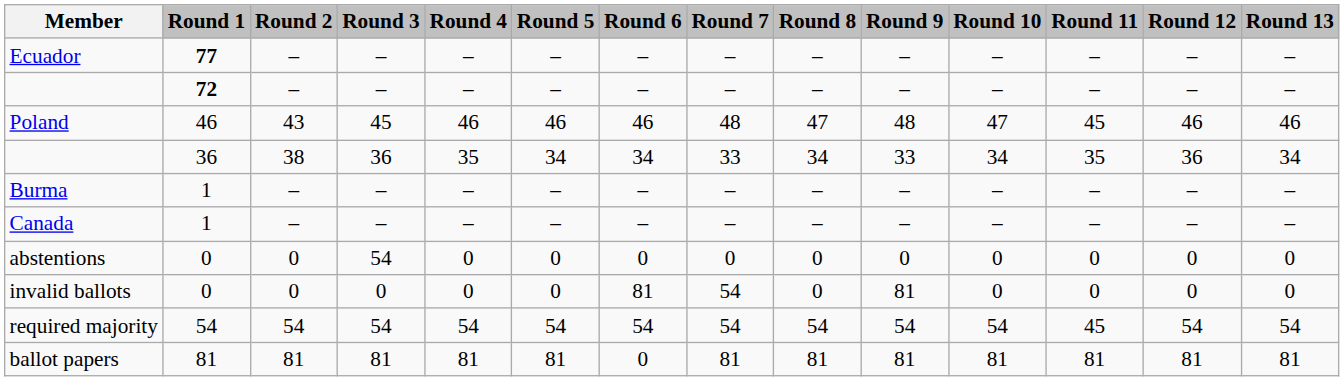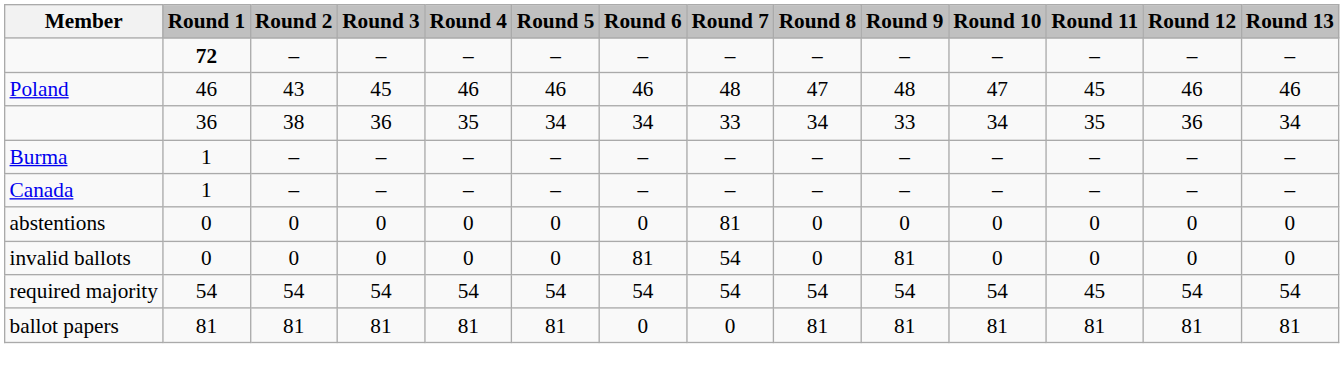 <table class="wikitable collapsible">
 <tr>
 <th>Member</th>
 <td style="background:silver;"><strong>Round 1</strong></td>
 <td style="background:silver;"><strong>Round 2</strong></td>
 <td style="background:silver;"><strong>Round 3</strong></td>
 <td style="background:silver;"><strong>Round 4</strong></td>
 <td style="background:silver;"><strong>Round 5</strong></td>
 <td style="background:silver;"><strong>Round 6</strong></td>
 <td style="background:silver;"><strong>Round 7</strong></td>
 <td style="background:silver;"><strong>Round 8</strong></td>
 <td style="background:silver;"><strong>Round 9</strong></td>
 <td style="background:silver;"><strong>Round 10</strong></td>
 <td style="background:silver;"><strong>Round 11</strong></td>
 <td style="background:silver;"><strong>Round 12</strong></td>
 <td style="background:silver;"><strong>Round 13</strong></td>
-</tr>
-<tr>
-<td> <a href='#'>Ecuador</a></td>
-<td style="text-align:center;"><strong>77</strong></td>
-<td style="text-align:center;">–</td>
-<td style="text-align:center;">–</td>
-<td style="text-align:center;">–</td>
-<td style="text-align:center;">–</td>
-<td style="text-align:center;">–</td>
-<td style="text-align:center;">–</td>
-<td style="text-align:center;">–</td>
-<td style="text-align:center;">–</td>
-<td style="text-align:center;">–</td>
-<td style="text-align:center;">–</td>
-<td style="text-align:center;">–</td>
-<td style="text-align:center;">–</td>
 </tr>
 <tr>
 <td></td>
 <td style="text-align:center;"><strong>72</strong></td>
 <td style="text-align:center;">–</td>
 <td style="text-align:center;">–</td>
 <td style="text-align:center;">–</td>
 <td style="text-align:center;">–</td>
 <td style="text-align:center;">–</td>
 <td style="text-align:center;">–</td>
 <td style="text-align:center;">–</td>
 <td style="text-align:center;">–</td>
 <td style="text-align:center;">–</td>
 <td style="text-align:center;">–</td>
 <td style="text-align:center;">–</td>
 <td style="text-align:center;">–</td>
 </tr>
 <tr>
 <td> <a href='#'>Poland</a></td>
 <td style="text-align:center;">46</td>
 <td style="text-align:center;">43</td>
 <td style="text-align:center;">45</td>
 <td style="text-align:center;">46</td>
 <td style="text-align:center;">46</td>
 <td style="text-align:center;">46</td>
 <td style="text-align:center;">48</td>
 <td style="text-align:center;">47</td>
 <td style="text-align:center;">48</td>
 <td style="text-align:center;">47</td>
 <td style="text-align:center;">45</td>
 <td style="text-align:center;">46</td>
 <td style="text-align:center;">46</td>
 </tr>
 <tr>
 <td></td>
 <td style="text-align:center;">36</td>
 <td style="text-align:center;">38</td>
 <td style="text-align:center;">36</td>
 <td style="text-align:center;">35</td>
 <td style="text-align:center;">34</td>
 <td style="text-align:center;">34</td>
 <td style="text-align:center;">33</td>
 <td style="text-align:center;">34</td>
 <td style="text-align:center;">33</td>
 <td style="text-align:center;">34</td>
 <td style="text-align:center;">35</td>
 <td style="text-align:center;">36</td>
 <td style="text-align:center;">34</td>
 </tr>
 <tr>
 <td> <a href='#'>Burma</a></td>
 <td style="text-align:center;">1</td>
 <td style="text-align:center;">–</td>
 <td style="text-align:center;">–</td>
 <td style="text-align:center;">–</td>
 <td style="text-align:center;">–</td>
 <td style="text-align:center;">–</td>
 <td style="text-align:center;">–</td>
 <td style="text-align:center;">–</td>
 <td style="text-align:center;">–</td>
 <td style="text-align:center;">–</td>
 <td style="text-align:center;">–</td>
 <td style="text-align:center;">–</td>
 <td style="text-align:center;">–</td>
 </tr>
 <tr>
 <td> <a href='#'>Canada</a></td>
 <td style="text-align:center;">1</td>
 <td style="text-align:center;">–</td>
 <td style="text-align:center;">–</td>
 <td style="text-align:center;">–</td>
 <td style="text-align:center;">–</td>
 <td style="text-align:center;">–</td>
 <td style="text-align:center;">–</td>
 <td style="text-align:center;">–</td>
 <td style="text-align:center;">–</td>
 <td style="text-align:center;">–</td>
 <td style="text-align:center;">–</td>
 <td style="text-align:center;">–</td>
 <td style="text-align:center;">–</td>
 </tr>
 <tr>
 <td>abstentions</td>
 <td style="text-align:center;">0</td>
 <td style="text-align:center;">0</td>
-<td style="text-align:center;">54</td>
 <td style="text-align:center;">0</td>
 <td style="text-align:center;">0</td>
 <td style="text-align:center;">0</td>
 <td style="text-align:center;">0</td>
+<td style="text-align:center;">81</td>
 <td style="text-align:center;">0</td>
 <td style="text-align:center;">0</td>
 <td style="text-align:center;">0</td>
 <td style="text-align:center;">0</td>
 <td style="text-align:center;">0</td>
 <td style="text-align:center;">0</td>
 </tr>
 <tr>
 <td>invalid ballots</td>
 <td style="text-align:center;">0</td>
 <td style="text-align:center;">0</td>
 <td style="text-align:center;">0</td>
 <td style="text-align:center;">0</td>
 <td style="text-align:center;">0</td>
 <td style="text-align:center;">81</td>
 <td style="text-align:center;">54</td>
 <td style="text-align:center;">0</td>
 <td style="text-align:center;">81</td>
 <td style="text-align:center;">0</td>
 <td style="text-align:center;">0</td>
 <td style="text-align:center;">0</td>
 <td style="text-align:center;">0</td>
 </tr>
 <tr>
 <td>required majority</td>
 <td style="text-align:center;">54</td>
 <td style="text-align:center;">54</td>
 <td style="text-align:center;">54</td>
 <td style="text-align:center;">54</td>
 <td style="text-align:center;">54</td>
 <td style="text-align:center;">54</td>
 <td style="text-align:center;">54</td>
 <td style="text-align:center;">54</td>
 <td style="text-align:center;">54</td>
 <td style="text-align:center;">54</td>
 <td style="text-align:center;">45</td>
 <td style="text-align:center;">54</td>
 <td style="text-align:center;">54</td>
 </tr>
 <tr>
 <td>ballot papers</td>
 <td style="text-align:center;">81</td>
 <td style="text-align:center;">81</td>
 <td style="text-align:center;">81</td>
 <td style="text-align:center;">81</td>
 <td style="text-align:center;">81</td>
 <td style="text-align:center;">0</td>
-<td style="text-align:center;">81</td>
+<td style="text-align:center;">0</td>
 <td style="text-align:center;">81</td>
 <td style="text-align:center;">81</td>
 <td style="text-align:center;">81</td>
 <td style="text-align:center;">81</td>
 <td style="text-align:center;">81</td>
 <td style="text-align:center;">81</td>
 </tr>
 </table>
